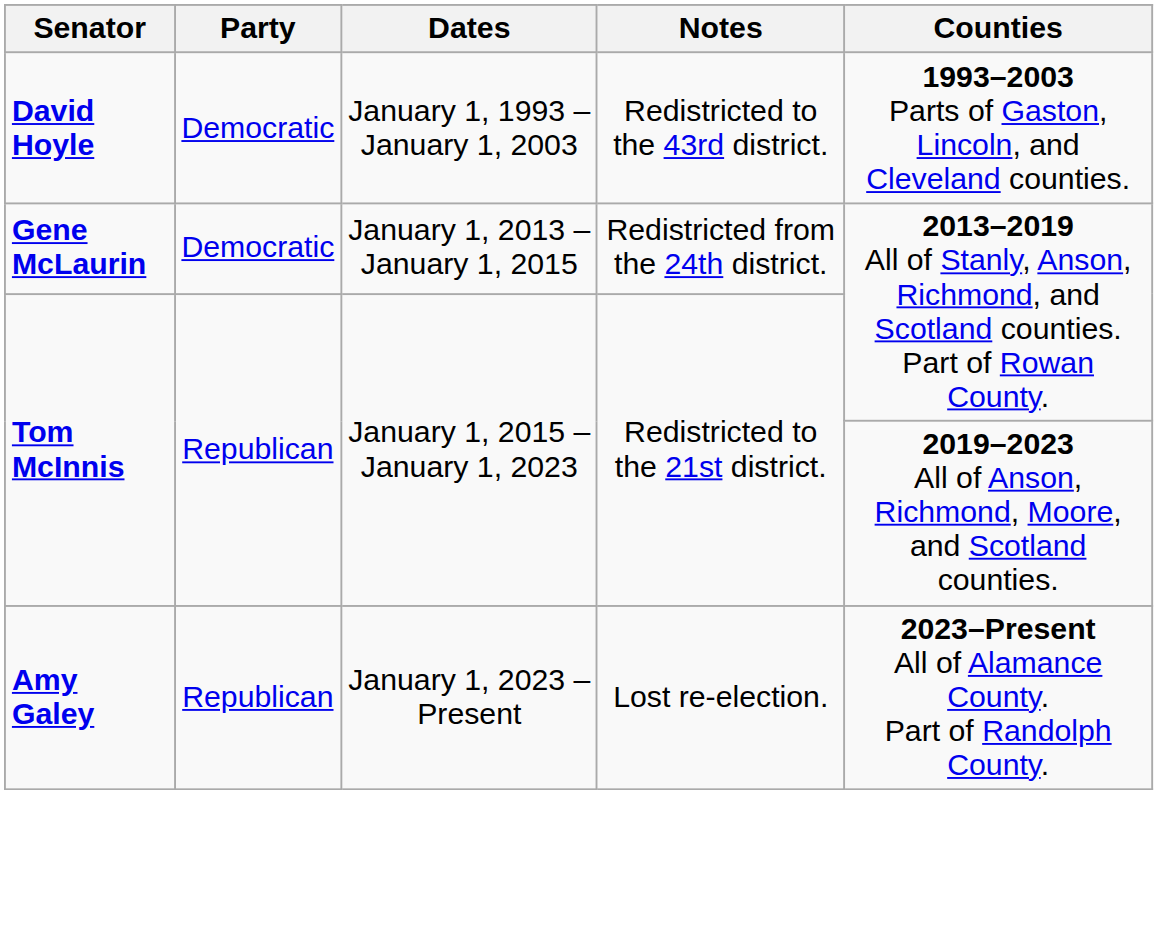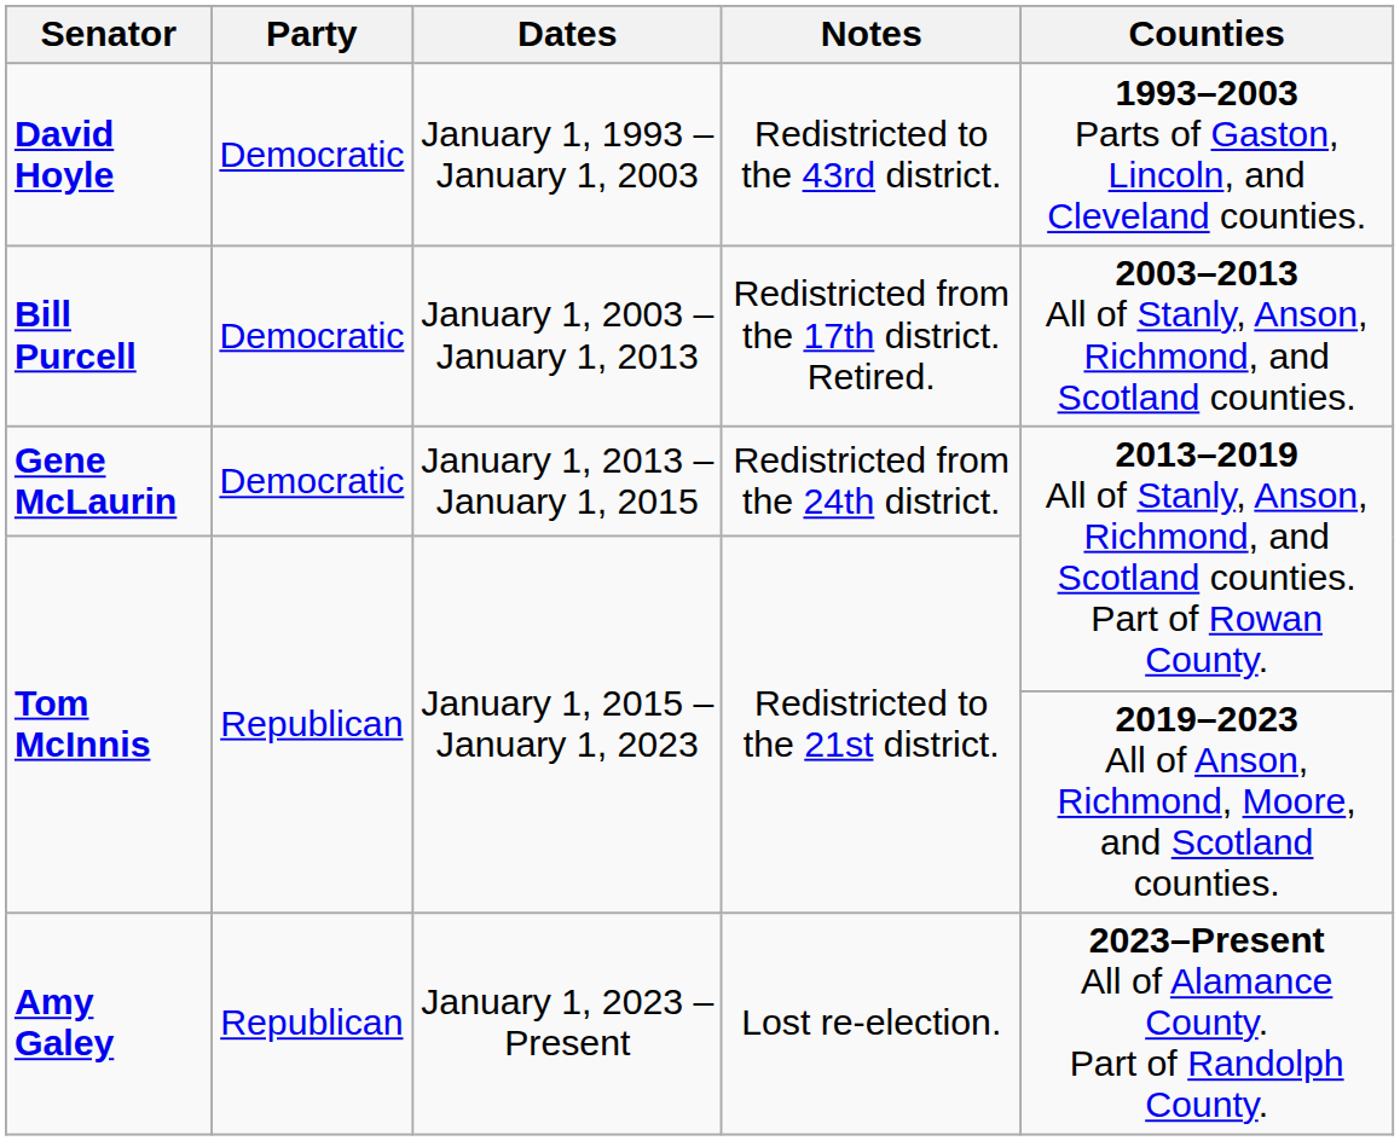 <table class=wikitable style="text-align:center">
 <tr>
 <th>Senator</th>
 <th>Party</th>
 <th>Dates</th>
 <th>Notes</th>
 <th>Counties</th>
 </tr>
 <tr style="height:3em">
 <td align=left><strong><a href='#'>David Hoyle</a></strong></td>
 <td><a href='#'>Democratic</a></td>
 <td nowrap>January 1, 1993 – <br> January 1, 2003</td>
 <td>Redistricted to the <a href='#'>43rd</a> district.</td>
 <td><strong>1993–2003</strong> <br> Parts of <a href='#'>Gaston</a>, <a href='#'>Lincoln</a>, and <a href='#'>Cleveland</a> counties.</td>
+</tr>
+<tr style="height:3em">
+<td align=left><strong><a href='#'>Bill Purcell</a></strong></td>
+<td><a href='#'>Democratic</a></td>
+<td nowrap>January 1, 2003 – <br> January 1, 2013</td>
+<td>Redistricted from the <a href='#'>17th</a> district.<br> Retired.</td>
+<td><strong>2003–2013</strong> <br> All of <a href='#'>Stanly</a>, <a href='#'>Anson</a>, <a href='#'>Richmond</a>, and <a href='#'>Scotland</a> counties.</td>
 </tr>
 <tr style="height:3em">
 <td align=left><strong><a href='#'>Gene McLaurin</a></strong></td>
 <td><a href='#'>Democratic</a></td>
 <td nowrap>January 1, 2013 – <br> January 1, 2015</td>
 <td>Redistricted from the <a href='#'>24th</a> district.</td>
 <td rowspan=2><strong>2013–2019</strong> <br> All of <a href='#'>Stanly</a>, <a href='#'>Anson</a>, <a href='#'>Richmond</a>, and <a href='#'>Scotland</a> counties. <br> Part of <a href='#'>Rowan County</a>.</td>
 </tr>
 <tr style="height:3em">
 <td rowspan=2 align=left><strong><a href='#'>Tom McInnis</a></strong></td>
 <td rowspan=2 ><a href='#'>Republican</a></td>
 <td rowspan=2 nowrap>January 1, 2015 – <br> January 1, 2023</td>
 <td rowspan=2>Redistricted to the <a href='#'>21st</a> district.</td>
 </tr>
 <tr style="height:3em">
 <td><strong>2019–2023</strong> <br> All of <a href='#'>Anson</a>, <a href='#'>Richmond</a>, <a href='#'>Moore</a>, and <a href='#'>Scotland</a> counties.</td>
 </tr>
 <tr style="height:3em">
 <td align=left><strong><a href='#'>Amy Galey</a></strong></td>
 <td><a href='#'>Republican</a></td>
 <td nowrap>January 1, 2023 – <br> Present</td>
 <td>Lost re-election.</td>
 <td><strong>2023–Present</strong> <br> All of <a href='#'>Alamance County</a>. <br> Part of <a href='#'>Randolph County</a>.</td>
 </tr>
 </table>
